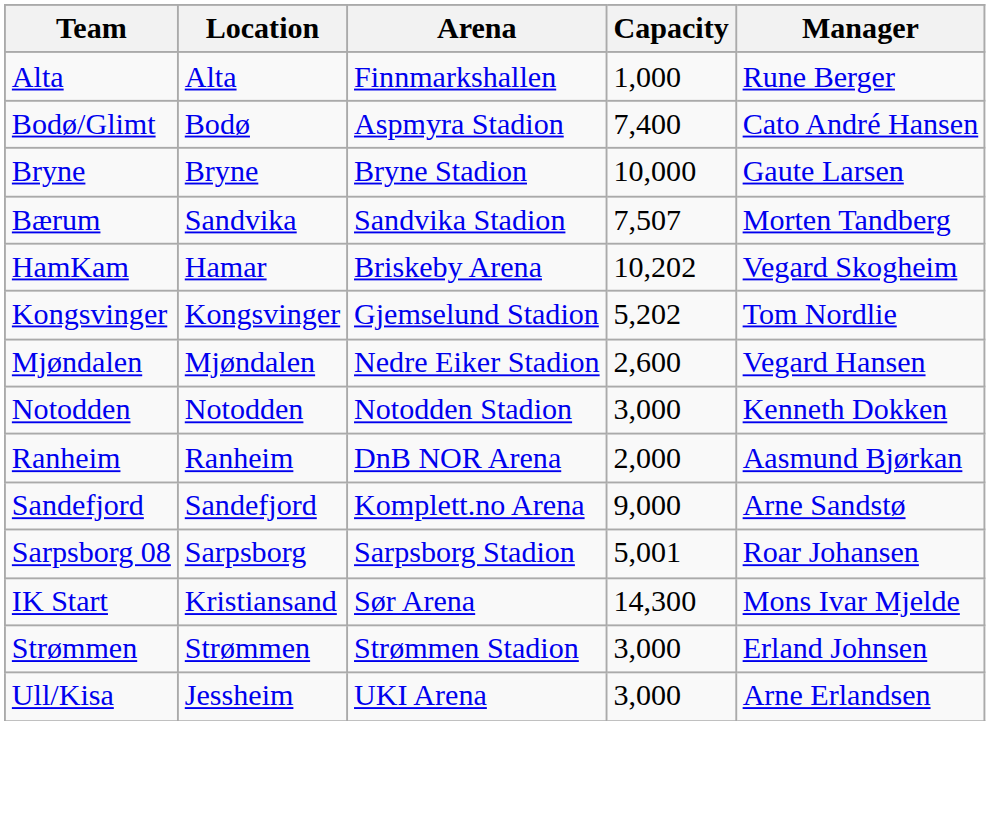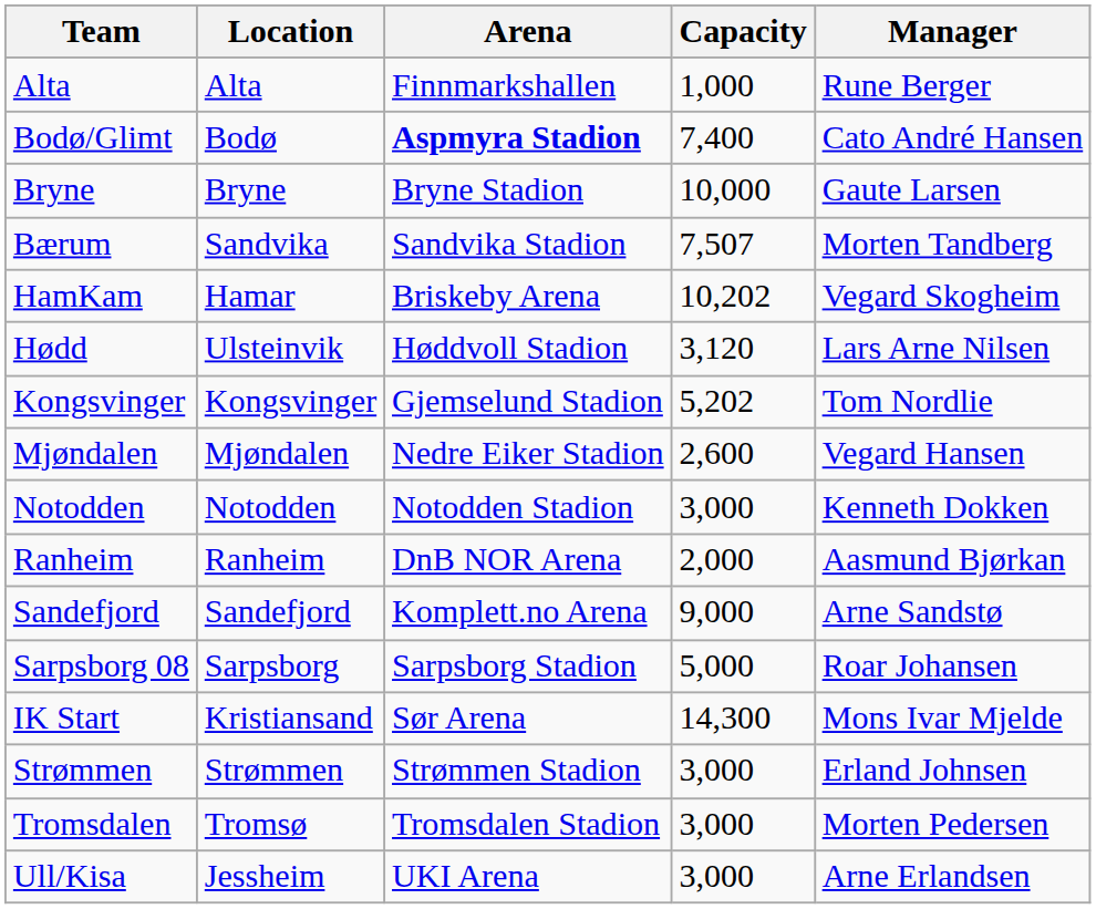 <table class="wikitable sortable">
 <tr>
 <th>Team</th>
 <th>Location</th>
 <th>Arena</th>
 <th>Capacity</th>
 <th>Manager</th>
 </tr>
 <tr>
 <td><a href='#'>Alta</a></td>
 <td><a href='#'>Alta</a></td>
 <td><a href='#'>Finnmarkshallen</a></td>
 <td>1,000</td>
 <td><a href='#'>Rune Berger</a></td>
 </tr>
 <tr>
 <td><a href='#'>Bodø/Glimt</a></td>
 <td><a href='#'>Bodø</a></td>
-<td><a href='#'>Aspmyra Stadion</a></td>
+<td><strong><a href='#'>Aspmyra Stadion</a></strong></td>
 <td>7,400</td>
 <td><a href='#'>Cato André Hansen</a></td>
 </tr>
 <tr>
 <td><a href='#'>Bryne</a></td>
 <td><a href='#'>Bryne</a></td>
 <td><a href='#'>Bryne Stadion</a></td>
 <td>10,000</td>
 <td><a href='#'>Gaute Larsen</a></td>
 </tr>
 <tr>
 <td><a href='#'>Bærum</a></td>
 <td><a href='#'>Sandvika</a></td>
 <td><a href='#'>Sandvika Stadion</a></td>
 <td>7,507</td>
 <td><a href='#'>Morten Tandberg</a></td>
 </tr>
 <tr>
 <td><a href='#'>HamKam</a></td>
 <td><a href='#'>Hamar</a></td>
 <td><a href='#'>Briskeby Arena</a></td>
 <td>10,202</td>
 <td><a href='#'>Vegard Skogheim</a></td>
+</tr>
+<tr>
+<td><a href='#'>Hødd</a></td>
+<td><a href='#'>Ulsteinvik</a></td>
+<td><a href='#'>Høddvoll Stadion</a></td>
+<td>3,120</td>
+<td><a href='#'>Lars Arne Nilsen</a></td>
 </tr>
 <tr>
 <td><a href='#'>Kongsvinger</a></td>
 <td><a href='#'>Kongsvinger</a></td>
 <td><a href='#'>Gjemselund Stadion</a></td>
 <td>5,202</td>
 <td><a href='#'>Tom Nordlie</a></td>
 </tr>
 <tr>
 <td><a href='#'>Mjøndalen</a></td>
 <td><a href='#'>Mjøndalen</a></td>
 <td><a href='#'>Nedre Eiker Stadion</a></td>
 <td>2,600</td>
 <td><a href='#'>Vegard Hansen</a></td>
 </tr>
 <tr>
 <td><a href='#'>Notodden</a></td>
 <td><a href='#'>Notodden</a></td>
 <td><a href='#'>Notodden Stadion</a></td>
 <td>3,000</td>
 <td><a href='#'>Kenneth Dokken</a></td>
 </tr>
 <tr>
 <td><a href='#'>Ranheim</a></td>
 <td><a href='#'>Ranheim</a></td>
 <td><a href='#'>DnB NOR Arena</a></td>
 <td>2,000</td>
 <td><a href='#'>Aasmund Bjørkan</a></td>
 </tr>
 <tr>
 <td><a href='#'>Sandefjord</a></td>
 <td><a href='#'>Sandefjord</a></td>
 <td><a href='#'>Komplett.no Arena</a></td>
 <td>9,000</td>
 <td><a href='#'>Arne Sandstø</a></td>
 </tr>
 <tr>
 <td><a href='#'>Sarpsborg 08</a></td>
 <td><a href='#'>Sarpsborg</a></td>
 <td><a href='#'>Sarpsborg Stadion</a></td>
-<td>5,001</td>
+<td>5,000</td>
 <td><a href='#'>Roar Johansen</a></td>
 </tr>
 <tr>
 <td><a href='#'>IK Start</a></td>
 <td><a href='#'>Kristiansand</a></td>
 <td><a href='#'>Sør Arena</a></td>
 <td>14,300</td>
 <td><a href='#'>Mons Ivar Mjelde</a></td>
 </tr>
 <tr>
 <td><a href='#'>Strømmen</a></td>
 <td><a href='#'>Strømmen</a></td>
 <td><a href='#'>Strømmen Stadion</a></td>
 <td>3,000</td>
 <td><a href='#'>Erland Johnsen</a></td>
 </tr>
 <tr>
+<td><a href='#'>Tromsdalen</a></td>
+<td><a href='#'>Tromsø</a></td>
+<td><a href='#'>Tromsdalen Stadion</a></td>
+<td>3,000</td>
+<td><a href='#'>Morten Pedersen</a></td>
+</tr>
+<tr>
 <td><a href='#'>Ull/Kisa</a></td>
 <td><a href='#'>Jessheim</a></td>
 <td><a href='#'>UKI Arena</a></td>
 <td>3,000</td>
 <td><a href='#'>Arne Erlandsen</a></td>
 </tr>
 </table>
